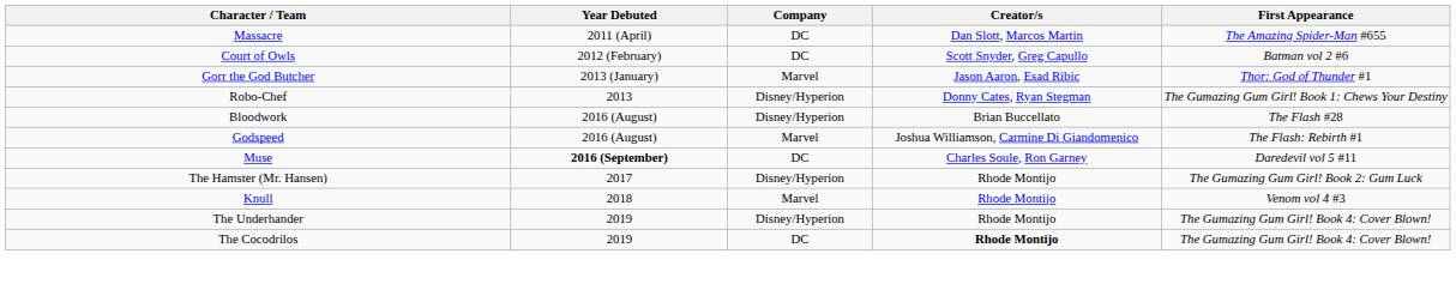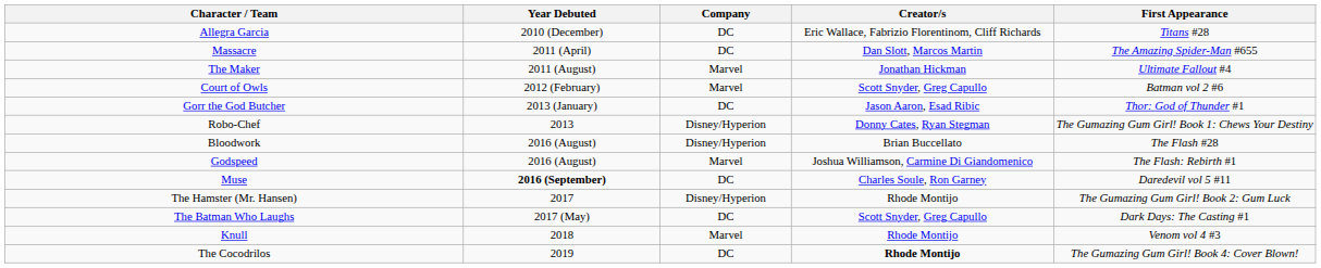 <table class="wikitable sortable" ellpadding="3" border="1" cellspacing="0" style="text-align:center;">
 <tr style="background:#eeeeee;">
 <th style="width:35%;">Character / Team</th>
 <th style="width:15%;">Year Debuted</th>
 <th style="width:10%;">Company</th>
 <th style="width:20%;">Creator/s</th>
 <th style="width:20%;">First Appearance</th>
 </tr>
 <tr>
+<td><a href='#'>Allegra Garcia</a></td>
+<td>2010 (December)</td>
+<td>DC</td>
+<td>Eric Wallace, Fabrizio Florentinom, Cliff Richards</td>
+<td><em><a href='#'>Titans</a></em> #28</td>
+</tr>
+<tr>
 <td><a href='#'>Massacre</a></td>
 <td>2011 (April)</td>
 <td>DC</td>
 <td><a href='#'>Dan Slott</a>, <a href='#'>Marcos Martin</a></td>
 <td><em><a href='#'>The Amazing Spider-Man</a></em> #655</td>
 </tr>
 <tr>
+<td><a href='#'>The Maker</a></td>
+<td>2011 (August)</td>
+<td>Marvel</td>
+<td><a href='#'>Jonathan Hickman</a></td>
+<td><em><a href='#'>Ultimate Fallout</a></em> #4</td>
+</tr>
+<tr>
 <td><a href='#'>Court of Owls</a></td>
 <td>2012 (February)</td>
-<td>DC</td>
+<td>Marvel</td>
 <td><a href='#'>Scott Snyder</a>, <a href='#'>Greg Capullo</a></td>
 <td><em>Batman vol 2</em> #6</td>
 </tr>
 <tr>
 <td><a href='#'>Gorr the God Butcher</a></td>
 <td>2013 (January)</td>
-<td>Marvel</td>
+<td>DC</td>
 <td><a href='#'>Jason Aaron</a>, <a href='#'>Esad Ribic</a></td>
 <td><em><a href='#'>Thor: God of Thunder</a></em> #1</td>
 </tr>
 <tr>
 <td>Robo-Chef</td>
 <td>2013</td>
 <td>Disney/Hyperion</td>
 <td><a href='#'>Donny Cates</a>, <a href='#'>Ryan Stegman</a></td>
 <td><em>The Gumazing Gum Girl! Book 1: Chews Your Destiny</em></td>
 </tr>
 <tr>
 <td>Bloodwork</td>
 <td>2016 (August)</td>
 <td>Disney/Hyperion</td>
 <td>Brian Buccellato</td>
 <td><em>The Flash</em> #28</td>
 </tr>
 <tr>
 <td><a href='#'>Godspeed</a></td>
 <td>2016 (August)</td>
 <td>Marvel</td>
 <td>Joshua Williamson, <a href='#'>Carmine Di Giandomenico</a></td>
 <td><em>The Flash: Rebirth</em> #1</td>
 </tr>
 <tr>
 <td><a href='#'>Muse</a></td>
 <td><strong>2016 (September)</strong></td>
 <td>DC</td>
 <td><a href='#'>Charles Soule</a>, <a href='#'>Ron Garney</a></td>
 <td><em>Daredevil vol 5</em> #11</td>
 </tr>
 <tr>
 <td>The Hamster (Mr. Hansen)</td>
 <td>2017</td>
 <td>Disney/Hyperion</td>
 <td>Rhode Montijo</td>
 <td><em>The Gumazing Gum Girl! Book 2: Gum Luck</em></td>
 </tr>
 <tr>
+<td><a href='#'>The Batman Who Laughs</a></td>
+<td>2017 (May)</td>
+<td>DC</td>
+<td><a href='#'>Scott Snyder</a>, <a href='#'>Greg Capullo</a></td>
+<td><em>Dark Days: The Casting</em> #1</td>
+</tr>
+<tr>
 <td><a href='#'>Knull</a></td>
 <td>2018</td>
 <td>Marvel</td>
 <td><a href='#'>Rhode Montijo</a></td>
 <td><em>Venom vol 4</em> #3</td>
-</tr>
-<tr>
-<td>The Underhander</td>
-<td>2019</td>
-<td>Disney/Hyperion</td>
-<td>Rhode Montijo</td>
-<td><em>The Gumazing Gum Girl! Book 4: Cover Blown!</em></td>
 </tr>
 <tr>
 <td>The Cocodrilos</td>
 <td>2019</td>
 <td>DC</td>
 <td><strong>Rhode Montijo</strong></td>
 <td><em>The Gumazing Gum Girl! Book 4: Cover Blown!</em></td>
 </tr>
 </table>
